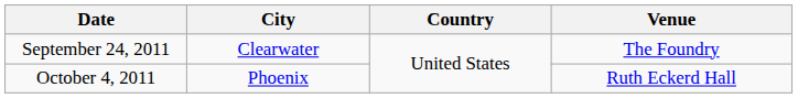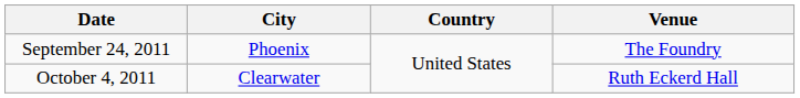 <table class="wikitable" style="text-align:center;">
 <tr>
 <th width="150">Date</th>
 <th width="150">City</th>
 <th width="150">Country</th>
 <th width="200">Venue</th>
 </tr>
 <tr>
 <td>September 24, 2011</td>
-<td><a href='#'>Clearwater</a></td>
+<td><a href='#'>Phoenix</a></td>
 <td rowspan="2">United States</td>
 <td><a href='#'>The Foundry</a></td>
 </tr>
 <tr>
 <td>October 4, 2011</td>
-<td><a href='#'>Phoenix</a></td>
+<td><a href='#'>Clearwater</a></td>
 <td><a href='#'>Ruth Eckerd Hall</a></td>
 </tr>
 </table>
